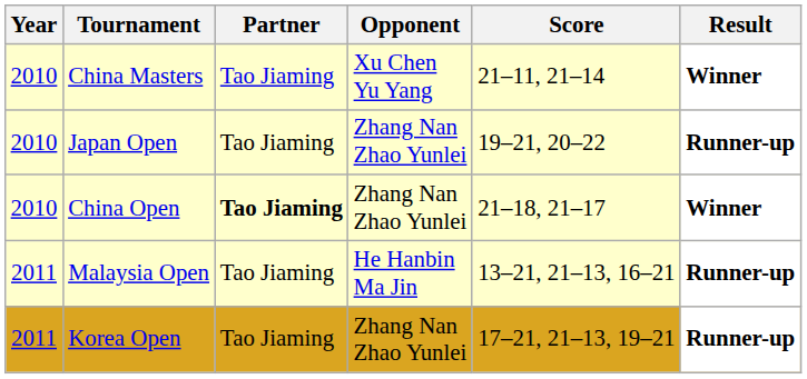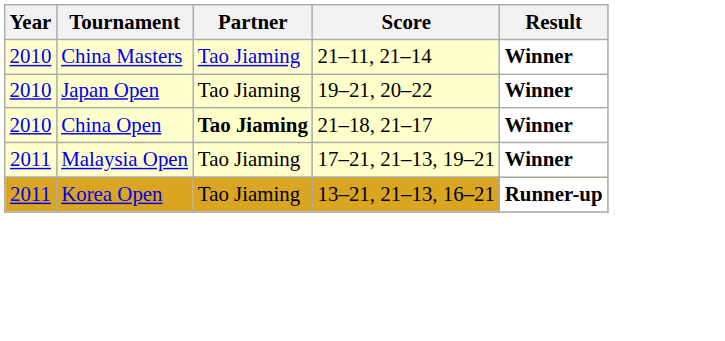 <table class="sortable wikitable" style="font-size: 90%;">
 <tr>
 <th>Year</th>
 <th>Tournament</th>
 <th>Partner</th>
-<th>Opponent</th>
 <th>Score</th>
 <th>Result</th>
 </tr>
 <tr style="background:#FFFFCC">
 <td align="center"><a href='#'>2010</a></td>
 <td align="left"><a href='#'>China Masters</a></td>
 <td align="left"> <a href='#'>Tao Jiaming</a></td>
-<td align="left"> <a href='#'>Xu Chen</a> <br>  <a href='#'>Yu Yang</a></td>
 <td align="left">21–11, 21–14</td>
 <td style="text-align:left; background:white"> <strong>Winner</strong></td>
 </tr>
 <tr style="background:#FFFFCC">
 <td align="center"><a href='#'>2010</a></td>
 <td align="left"><a href='#'>Japan Open</a></td>
 <td align="left"> Tao Jiaming</td>
-<td align="left"> <a href='#'>Zhang Nan</a> <br>  <a href='#'>Zhao Yunlei</a></td>
 <td align="left">19–21, 20–22</td>
-<td style="text-align:left; background:white"> <strong>Runner-up</strong></td>
+<td style="text-align:left; background:white"> <strong>Winner</strong></td>
 </tr>
 <tr style="background:#FFFFCC">
 <td align="center"><a href='#'>2010</a></td>
 <td align="left"><a href='#'>China Open</a></td>
 <td align="left"><strong> Tao Jiaming</strong></td>
-<td align="left"> Zhang Nan <br>  Zhao Yunlei</td>
 <td align="left">21–18, 21–17</td>
 <td style="text-align:left; background:white"> <strong>Winner</strong></td>
 </tr>
 <tr style="background:#FFFFCC">
 <td align="center"><a href='#'>2011</a></td>
 <td align="left"><a href='#'>Malaysia Open</a></td>
 <td align="left"> Tao Jiaming</td>
-<td align="left"> <a href='#'>He Hanbin</a> <br>  <a href='#'>Ma Jin</a></td>
-<td align="left">13–21, 21–13, 16–21</td>
-<td style="text-align:left; background:white"> <strong>Runner-up</strong></td>
+<td align="left">17–21, 21–13, 19–21</td>
+<td style="text-align:left; background:white"> <strong>Winner</strong></td>
 </tr>
 <tr style="background:#DAA520">
 <td align="center"><a href='#'>2011</a></td>
 <td align="left"><a href='#'>Korea Open</a></td>
 <td align="left"> Tao Jiaming</td>
-<td align="left"> Zhang Nan <br>  Zhao Yunlei</td>
-<td align="left">17–21, 21–13, 19–21</td>
+<td align="left">13–21, 21–13, 16–21</td>
 <td style="text-align:left; background:white"> <strong>Runner-up</strong></td>
 </tr>
 </table>
